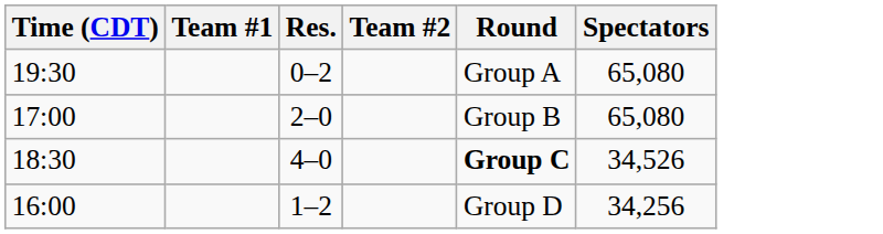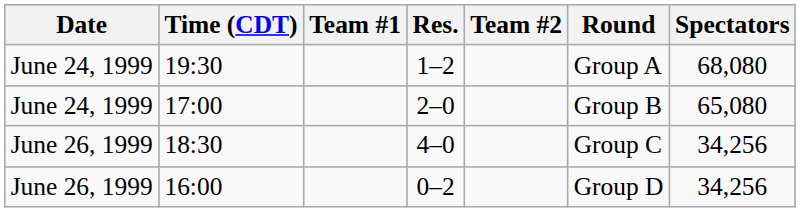 <table class="wikitable">
 <tr>
+<th>Date</th>
 <th>Time (<a href='#'>CDT</a>)</th>
 <th>Team #1</th>
 <th>Res.</th>
 <th>Team #2</th>
 <th>Round</th>
 <th>Spectators</th>
 </tr>
 <tr>
+<td>June 24, 1999</td>
 <td>19:30</td>
 <td></td>
-<td style="text-align:center;">0–2</td>
+<td style="text-align:center;">1–2</td>
 <td></td>
 <td>Group A</td>
-<td style="text-align:center;">65,080</td>
+<td style="text-align:center;">68,080</td>
 </tr>
 <tr>
+<td>June 24, 1999</td>
 <td>17:00</td>
 <td></td>
 <td style="text-align:center;">2–0</td>
 <td></td>
 <td>Group B</td>
 <td style="text-align:center;">65,080</td>
 </tr>
 <tr>
+<td>June 26, 1999</td>
 <td>18:30</td>
 <td></td>
 <td style="text-align:center;">4–0</td>
 <td></td>
-<td><strong>Group C</strong></td>
-<td style="text-align:center;">34,526</td>
+<td>Group C</td>
+<td style="text-align:center;">34,256</td>
 </tr>
 <tr>
+<td>June 26, 1999</td>
 <td>16:00</td>
 <td></td>
-<td style="text-align:center;">1–2</td>
+<td style="text-align:center;">0–2</td>
 <td></td>
 <td>Group D</td>
 <td style="text-align:center;">34,256</td>
 </tr>
 </table>
